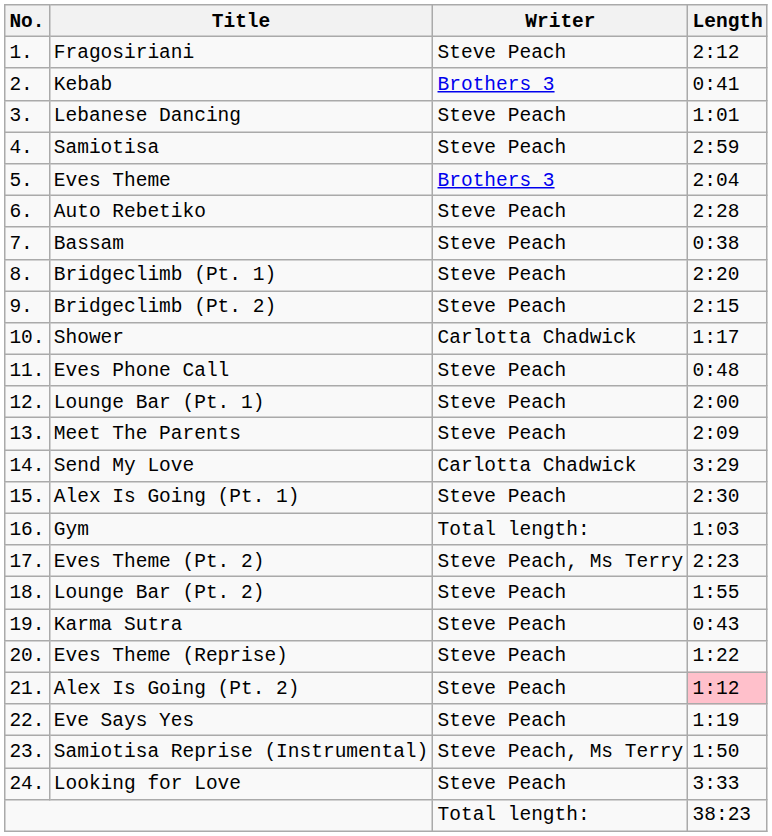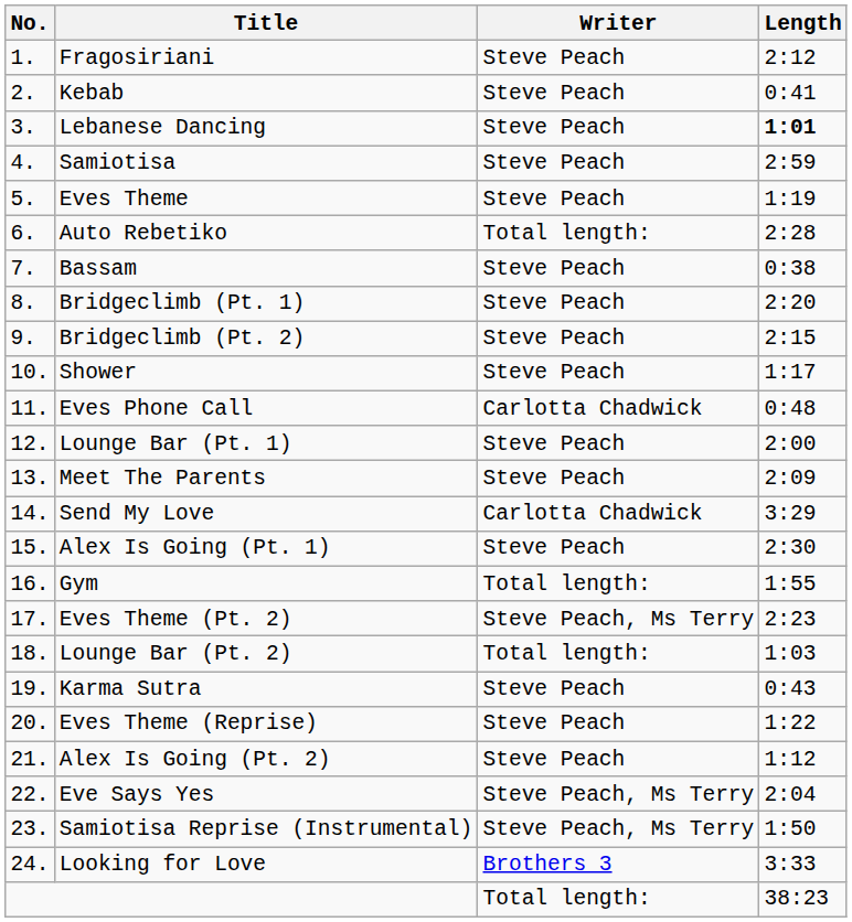 <table class="wikitable">
 <tr>
 <th>No.</th>
 <th>Title</th>
 <th>Writer</th>
 <th>Length</th>
 </tr>
 <tr>
 <td>1.</td>
 <td>Fragosiriani</td>
 <td>Steve Peach</td>
 <td>2:12</td>
 </tr>
 <tr>
 <td>2.</td>
 <td>Kebab</td>
-<td><a href='#'>Brothers 3</a></td>
+<td>Steve Peach</td>
 <td>0:41</td>
 </tr>
 <tr>
 <td>3.</td>
 <td>Lebanese Dancing</td>
 <td>Steve Peach</td>
-<td>1:01</td>
+<td><strong>1:01</strong></td>
 </tr>
 <tr>
 <td>4.</td>
 <td>Samiotisa</td>
 <td>Steve Peach</td>
 <td>2:59</td>
 </tr>
 <tr>
 <td>5.</td>
 <td>Eves Theme</td>
-<td><a href='#'>Brothers 3</a></td>
-<td>2:04</td>
+<td>Steve Peach</td>
+<td>1:19</td>
 </tr>
 <tr>
 <td>6.</td>
 <td>Auto Rebetiko</td>
-<td>Steve Peach</td>
+<td>Total length:</td>
 <td>2:28</td>
 </tr>
 <tr>
 <td>7.</td>
 <td>Bassam</td>
 <td>Steve Peach</td>
 <td>0:38</td>
 </tr>
 <tr>
 <td>8.</td>
 <td>Bridgeclimb (Pt. 1)</td>
 <td>Steve Peach</td>
 <td>2:20</td>
 </tr>
 <tr>
 <td>9.</td>
 <td>Bridgeclimb (Pt. 2)</td>
 <td>Steve Peach</td>
 <td>2:15</td>
 </tr>
 <tr>
 <td>10.</td>
 <td>Shower</td>
-<td>Carlotta Chadwick</td>
+<td>Steve Peach</td>
 <td>1:17</td>
 </tr>
 <tr>
 <td>11.</td>
 <td>Eves Phone Call</td>
-<td>Steve Peach</td>
+<td>Carlotta Chadwick</td>
 <td>0:48</td>
 </tr>
 <tr>
 <td>12.</td>
 <td>Lounge Bar (Pt. 1)</td>
 <td>Steve Peach</td>
 <td>2:00</td>
 </tr>
 <tr>
 <td>13.</td>
 <td>Meet The Parents</td>
 <td>Steve Peach</td>
 <td>2:09</td>
 </tr>
 <tr>
 <td>14.</td>
 <td>Send My Love</td>
 <td>Carlotta Chadwick</td>
 <td>3:29</td>
 </tr>
 <tr>
 <td>15.</td>
 <td>Alex Is Going (Pt. 1)</td>
 <td>Steve Peach</td>
 <td>2:30</td>
 </tr>
 <tr>
 <td>16.</td>
 <td>Gym</td>
 <td>Total length:</td>
-<td>1:03</td>
+<td>1:55</td>
 </tr>
 <tr>
 <td>17.</td>
 <td>Eves Theme (Pt. 2)</td>
 <td>Steve Peach, Ms Terry</td>
 <td>2:23</td>
 </tr>
 <tr>
 <td>18.</td>
 <td>Lounge Bar (Pt. 2)</td>
-<td>Steve Peach</td>
-<td>1:55</td>
+<td>Total length:</td>
+<td>1:03</td>
 </tr>
 <tr>
 <td>19.</td>
 <td>Karma Sutra</td>
 <td>Steve Peach</td>
 <td>0:43</td>
 </tr>
 <tr>
 <td>20.</td>
 <td>Eves Theme (Reprise)</td>
 <td>Steve Peach</td>
 <td>1:22</td>
 </tr>
 <tr>
 <td>21.</td>
 <td>Alex Is Going (Pt. 2)</td>
 <td>Steve Peach</td>
-<td style="background: pink;">1:12</td>
+<td>1:12</td>
 </tr>
 <tr>
 <td>22.</td>
 <td>Eve Says Yes</td>
-<td>Steve Peach</td>
-<td>1:19</td>
+<td>Steve Peach, Ms Terry</td>
+<td>2:04</td>
 </tr>
 <tr>
 <td>23.</td>
 <td>Samiotisa Reprise (Instrumental)</td>
 <td>Steve Peach, Ms Terry</td>
 <td>1:50</td>
 </tr>
 <tr>
 <td>24.</td>
 <td>Looking for Love</td>
-<td>Steve Peach</td>
+<td><a href='#'>Brothers 3</a></td>
 <td>3:33</td>
 </tr>
 <tr>
 <td colspan="2"></td>
 <td>Total length:</td>
 <td>38:23</td>
 </tr>
 </table>
